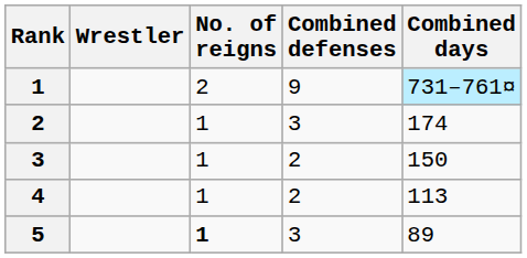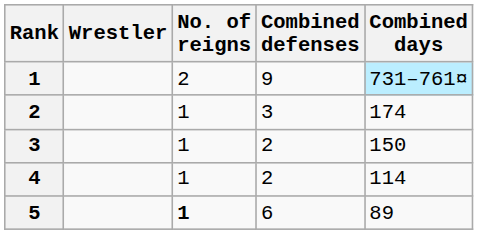 <table class="wikitable sortable">
 <tr>
 <th>Rank</th>
 <th>Wrestler</th>
 <th>No. of<br>reigns</th>
 <th>Combined<br>defenses</th>
 <th>Combined<br>days</th>
 </tr>
 <tr>
 <th>1</th>
 <td></td>
 <td>2</td>
 <td>9</td>
 <td style="background-color:#bbeeff">731–761¤</td>
 </tr>
 <tr>
 <th>2</th>
 <td></td>
 <td>1</td>
 <td>3</td>
 <td>174</td>
 </tr>
 <tr>
 <th>3</th>
 <td></td>
 <td>1</td>
 <td>2</td>
 <td>150</td>
 </tr>
 <tr>
 <th>4</th>
 <td></td>
 <td>1</td>
 <td>2</td>
-<td>113</td>
+<td>114</td>
 </tr>
 <tr>
 <th>5</th>
 <td></td>
 <td><strong>1</strong></td>
-<td>3</td>
+<td>6</td>
 <td>89</td>
 </tr>
 </table>
